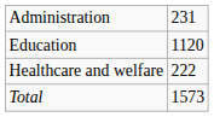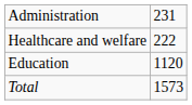 <table class="wikitable">
 <tr>
 <td>Administration</td>
 <td>231</td>
 </tr>
 <tr>
+<td>Healthcare and welfare</td>
+<td>222</td>
+</tr>
+<tr>
 <td>Education</td>
 <td>1120</td>
-</tr>
-<tr>
-<td>Healthcare and welfare</td>
-<td>222</td>
 </tr>
 <tr>
 <td><em>Total</em></td>
 <td>1573</td>
 </tr>
 </table>
